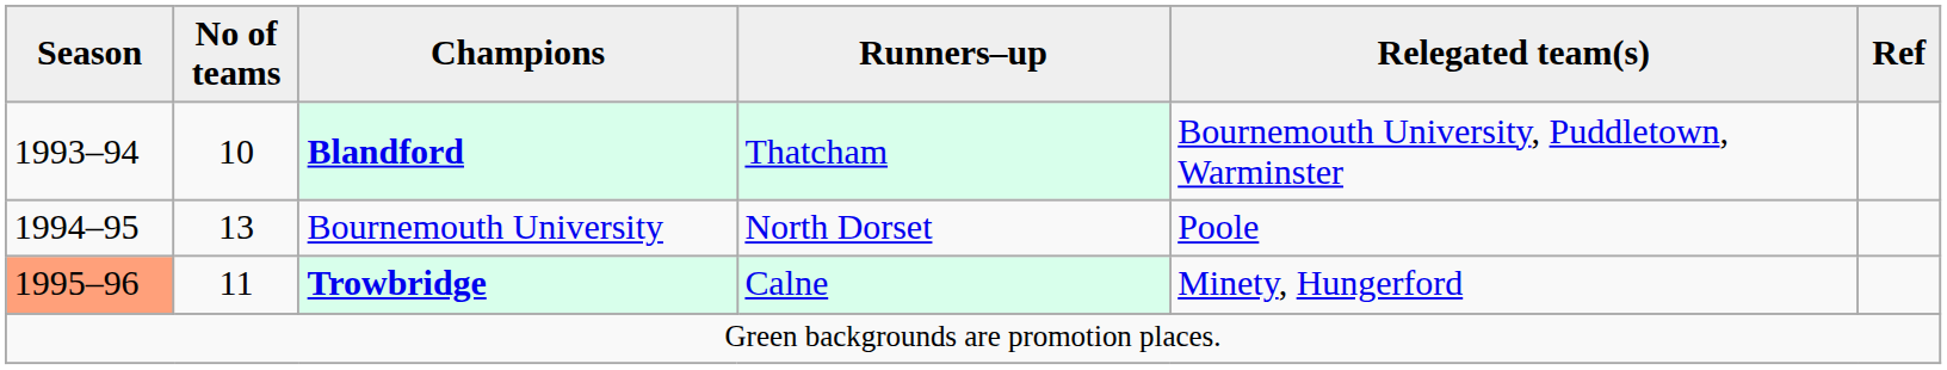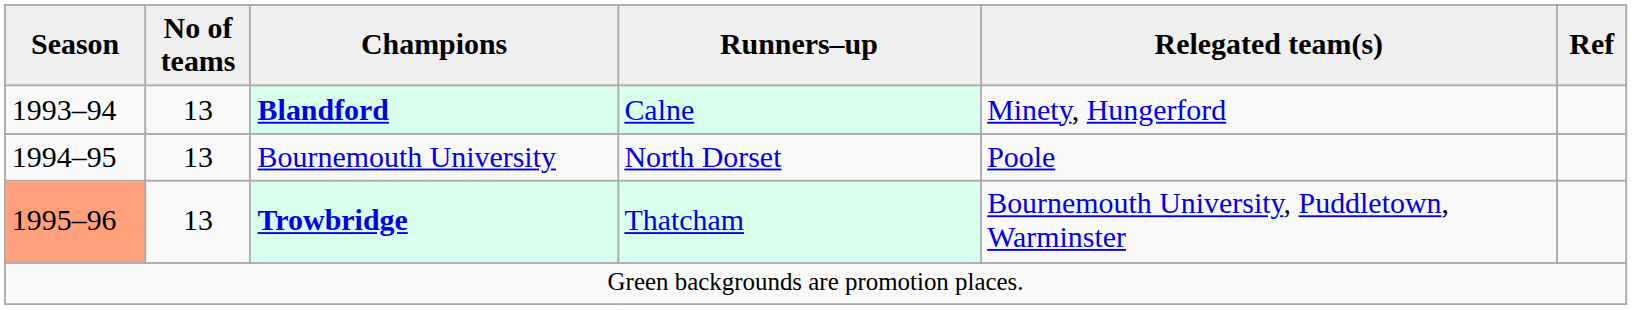 <table class="wikitable" style="text-align: left;">
 <tr>
 <th style="background:#efefef; width:70px;">Season</th>
 <th style="background:#efefef; width:50px;">No of teams</th>
 <th style="background:#efefef; width:200px;">Champions</th>
 <th style="background:#efefef; width:200px;">Runners–up</th>
 <th style="background:#efefef; width:325px;">Relegated team(s)</th>
 <th style="background:#efefef; width:30px;">Ref</th>
 </tr>
 <tr align="left">
 <td>1993–94</td>
-<td style="text-align: center;">10</td>
+<td style="text-align: center;">13</td>
 <td style="background:#d8ffeb;"><strong><a href='#'>Blandford</a></strong></td>
-<td style="background:#d8ffeb;"><a href='#'>Thatcham</a></td>
-<td><a href='#'>Bournemouth University</a>, <a href='#'>Puddletown</a>, <a href='#'>Warminster</a></td>
+<td style="background:#d8ffeb;"><a href='#'>Calne</a></td>
+<td><a href='#'>Minety</a>, <a href='#'>Hungerford</a></td>
 <td></td>
 </tr>
 <tr>
 <td>1994–95</td>
 <td style="text-align: center;">13</td>
 <td><a href='#'>Bournemouth University</a></td>
 <td><a href='#'>North Dorset</a></td>
 <td><a href='#'>Poole</a></td>
 <td></td>
 </tr>
 <tr>
 <td style="background: lightsalmon;">1995–96</td>
-<td style="text-align: center;">11</td>
+<td style="text-align: center;">13</td>
 <td style="background:#d8ffeb;"><strong><a href='#'>Trowbridge</a></strong></td>
-<td style="background:#d8ffeb;"><a href='#'>Calne</a></td>
-<td><a href='#'>Minety</a>, <a href='#'>Hungerford</a></td>
+<td style="background:#d8ffeb;"><a href='#'>Thatcham</a></td>
+<td><a href='#'>Bournemouth University</a>, <a href='#'>Puddletown</a>, <a href='#'>Warminster</a></td>
 <td></td>
 </tr>
 <tr>
 <td colspan="6" style="border:0; font-size:smaller; text-align:center;">Green backgrounds are promotion places.</td>
 </tr>
 </table>
